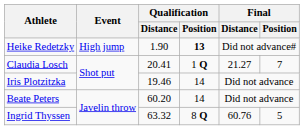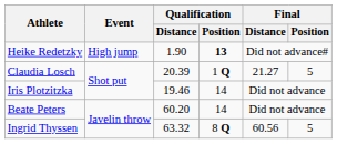 <table class=wikitable style="font-size:90%; text-align:center">
 <tr>
 <th rowspan=2>Athlete</th>
 <th rowspan=2>Event</th>
 <th colspan=2>Qualification</th>
 <th colspan=2>Final</th>
 </tr>
 <tr style=font-size:95%>
 <th>Distance</th>
 <th>Position</th>
 <th>Distance</th>
 <th>Position</th>
 </tr>
 <tr align=center>
 <td align=left><a href='#'>Heike Redetzky</a></td>
 <td align=left><a href='#'>High jump</a></td>
 <td>1.90</td>
 <td><strong>13</strong></td>
 <td colspan=2>Did not advance#</td>
 </tr>
 <tr align=center>
 <td align=left><a href='#'>Claudia Losch</a></td>
 <td align=left rowspan=2><a href='#'>Shot put</a></td>
-<td>20.41</td>
+<td>20.39</td>
 <td>1 <strong>Q</strong></td>
 <td>21.27</td>
-<td>7</td>
+<td>5</td>
 </tr>
 <tr align=center>
 <td align=left><a href='#'>Iris Plotzitzka</a></td>
 <td>19.46</td>
 <td>14</td>
 <td colspan=2>Did not advance</td>
 </tr>
 <tr align=center>
 <td align=left><a href='#'>Beate Peters</a></td>
 <td align=left rowspan=2><a href='#'>Javelin throw</a></td>
 <td>60.20</td>
 <td>14</td>
 <td colspan=2>Did not advance</td>
 </tr>
 <tr align=center>
 <td align=left><a href='#'>Ingrid Thyssen</a></td>
 <td>63.32</td>
 <td>8 <strong>Q</strong></td>
-<td>60.76</td>
+<td>60.56</td>
 <td>5</td>
 </tr>
 </table>
